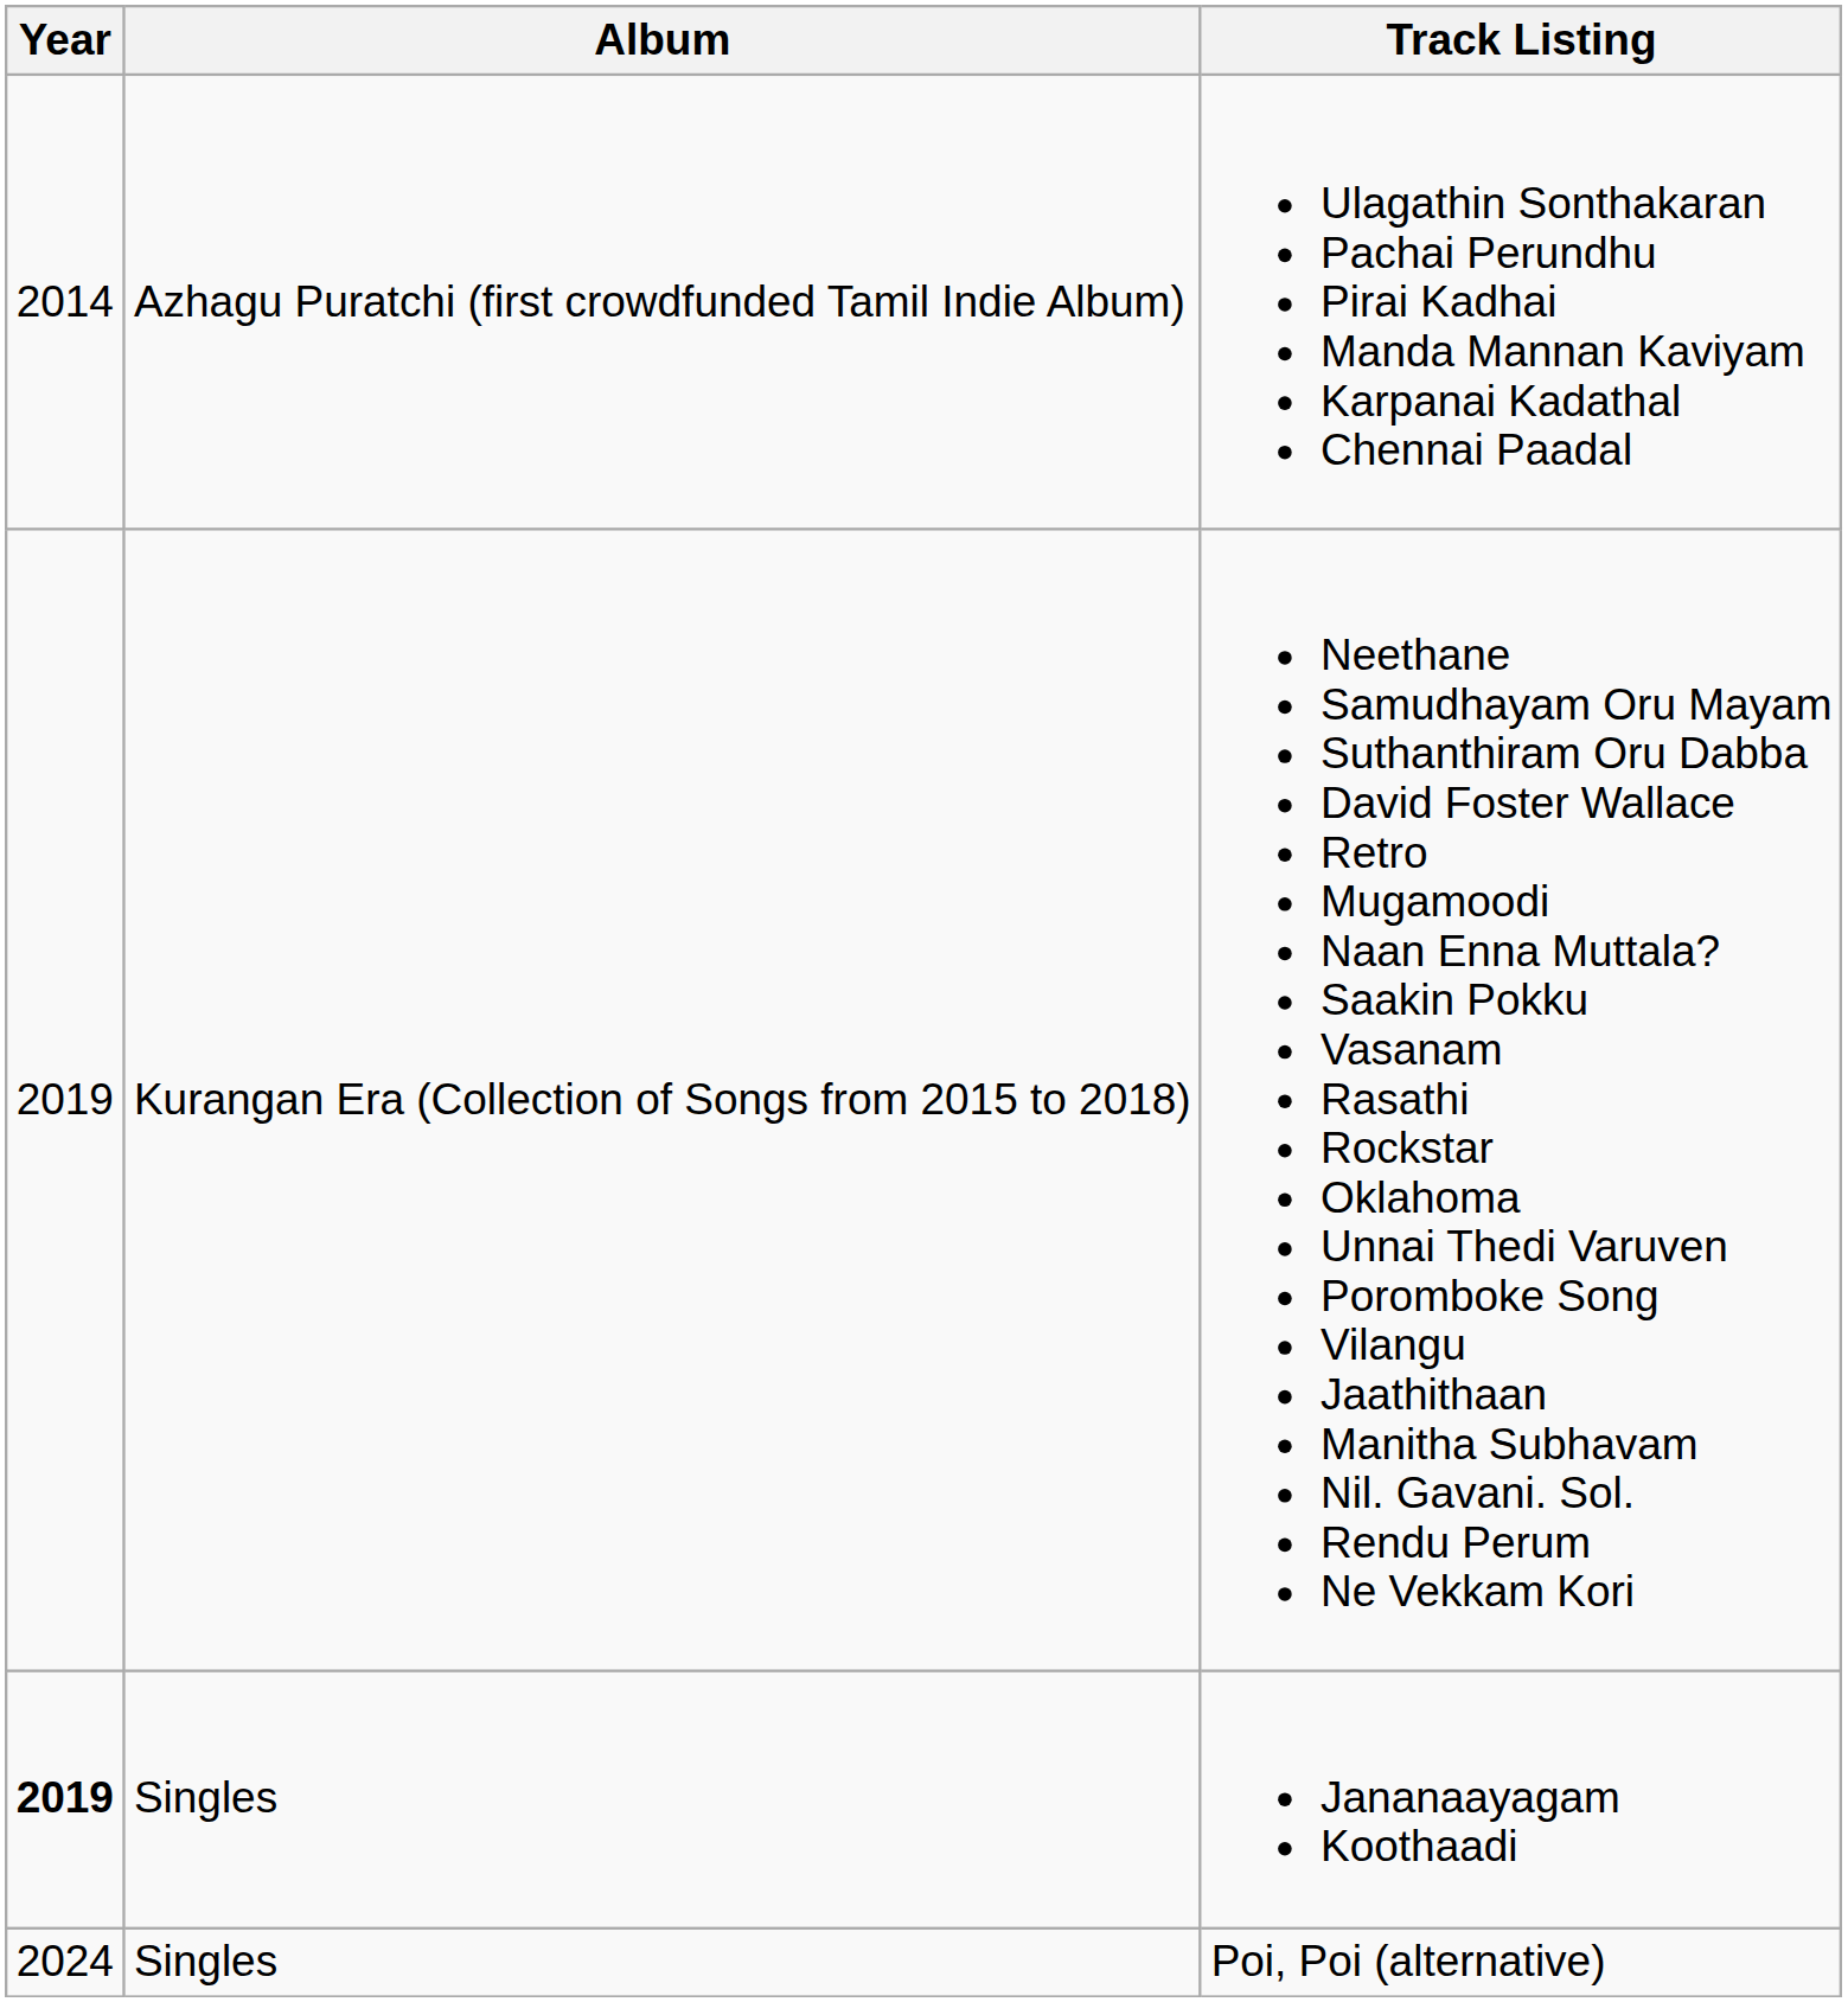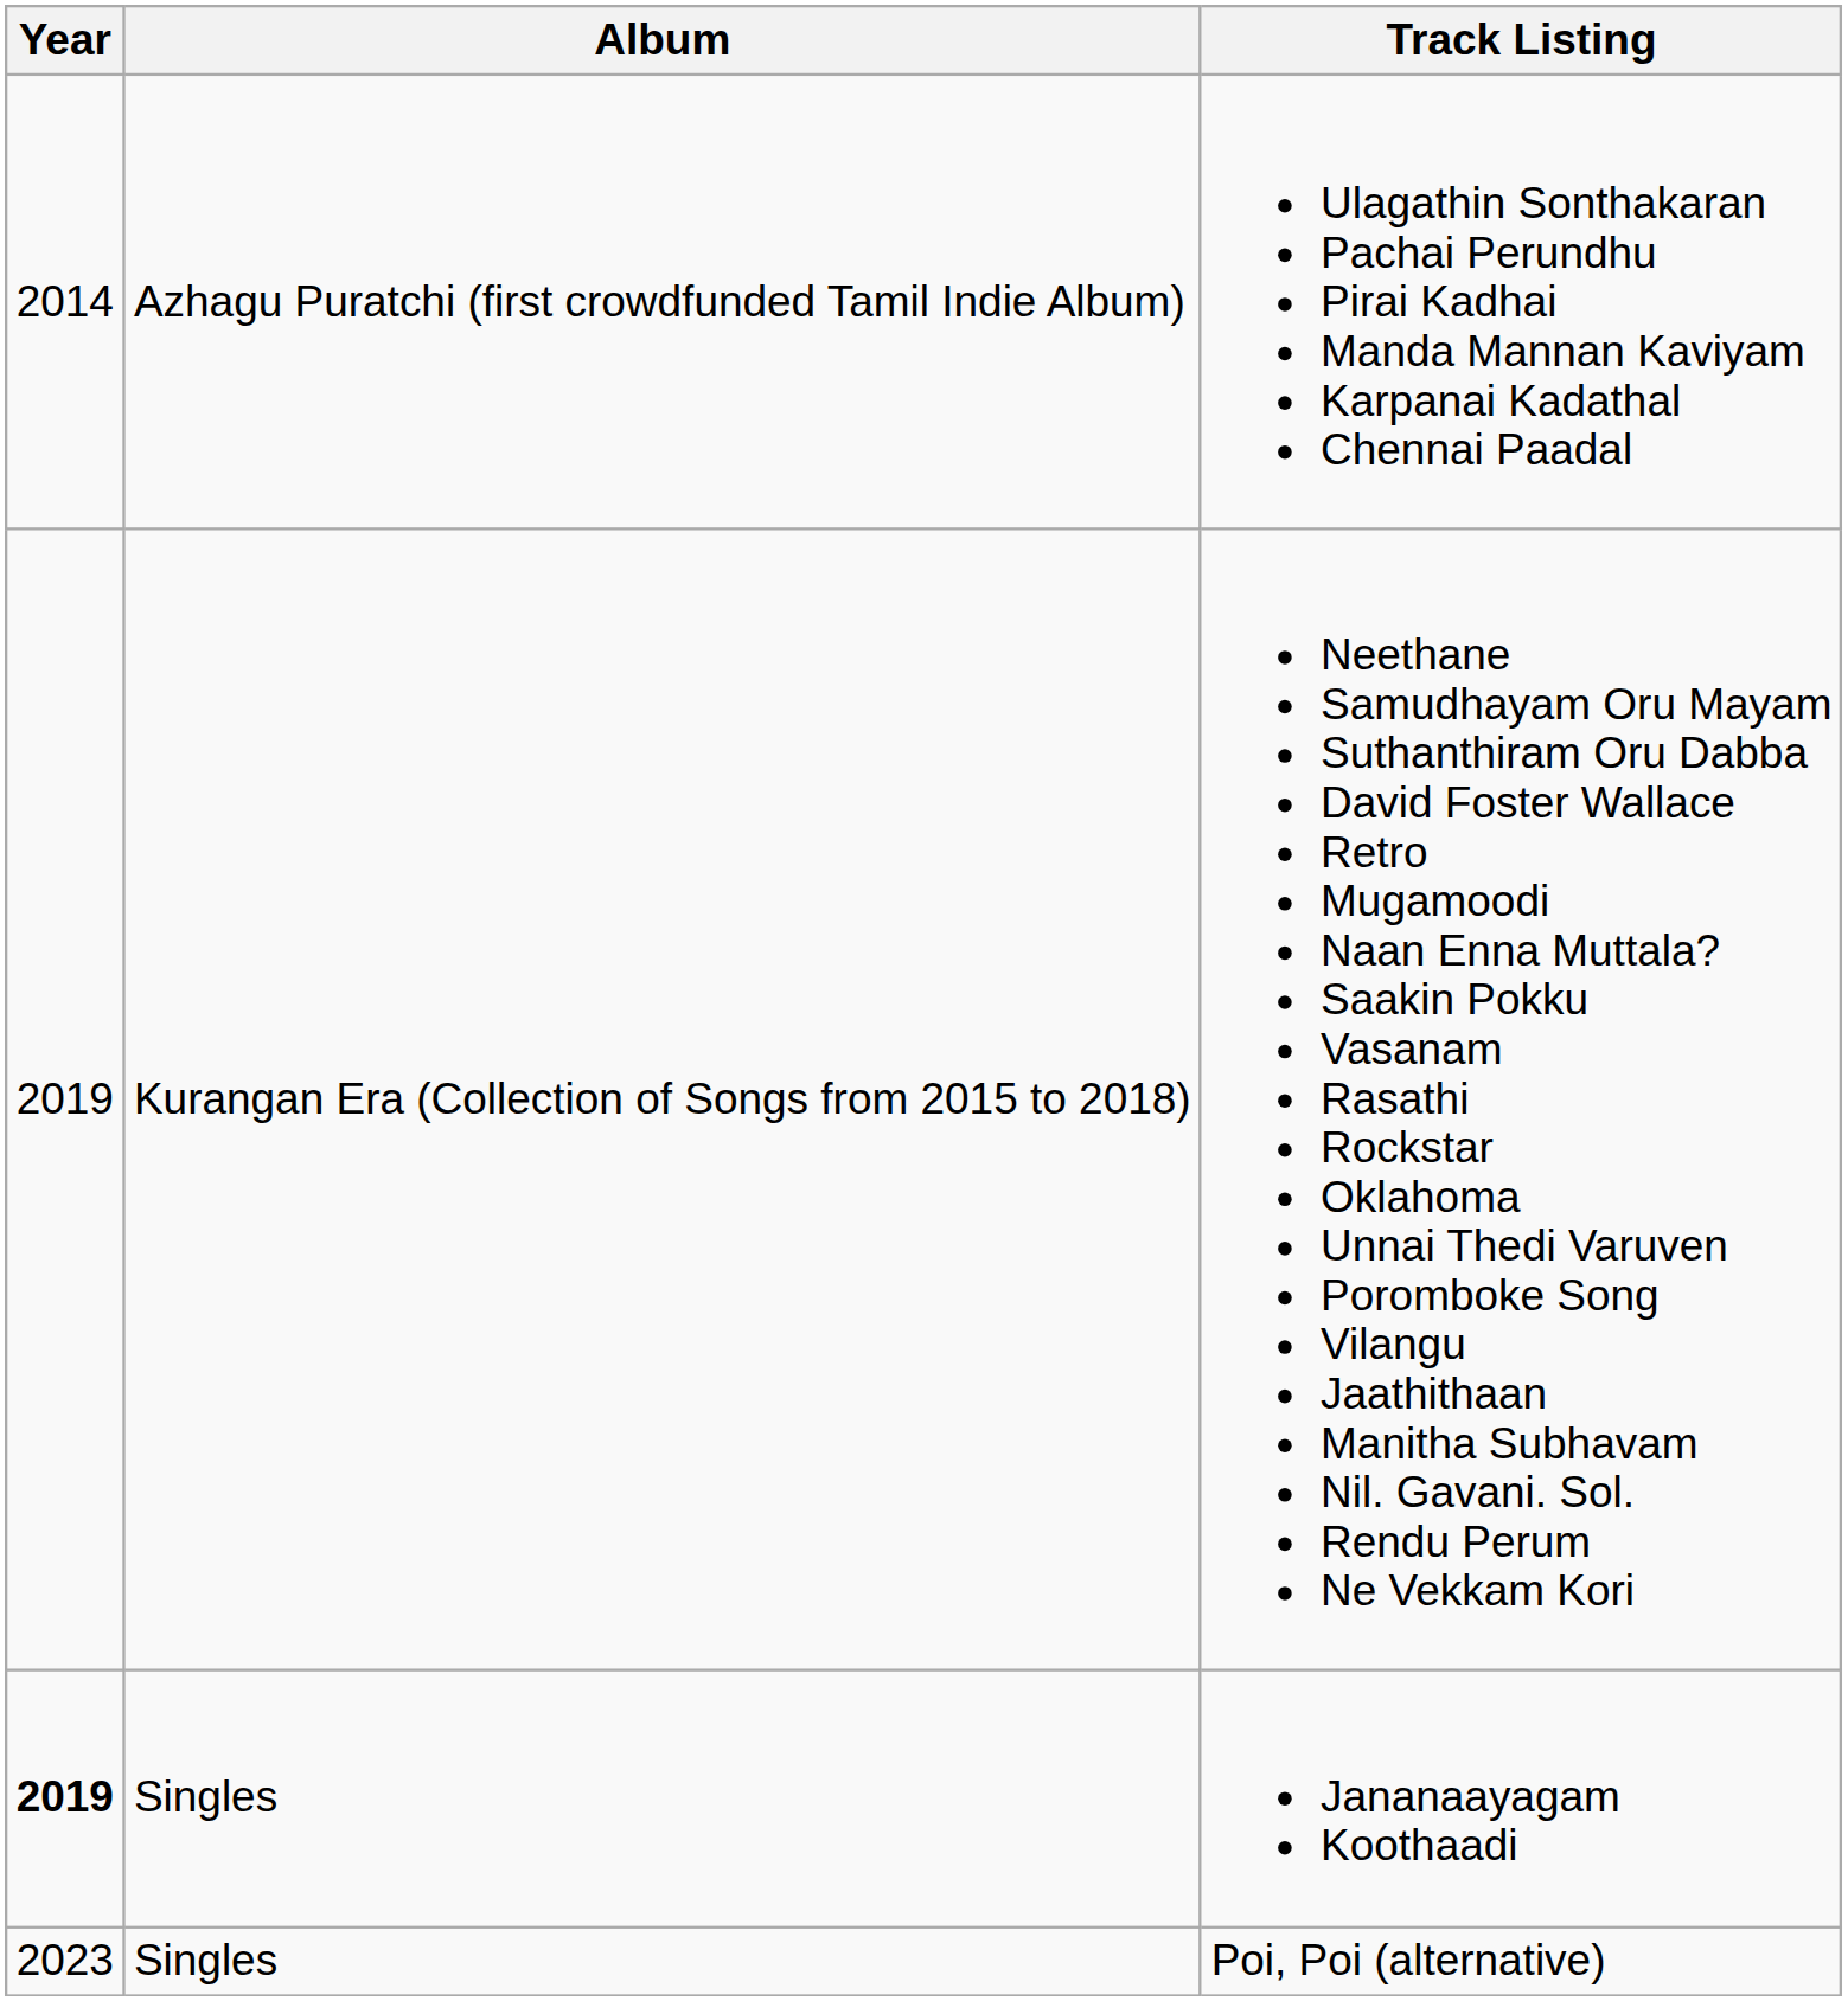 <table class="wikitable sortable">
 <tr>
 <th>Year</th>
 <th>Album</th>
 <th>Track Listing</th>
 </tr>
 <tr>
 <td>2014</td>
 <td>Azhagu Puratchi (first crowdfunded Tamil Indie Album) </td>
 <td><br><ul><li>Ulagathin Sonthakaran</li><li>Pachai Perundhu</li><li>Pirai Kadhai</li><li>Manda Mannan Kaviyam</li><li>Karpanai Kadathal</li><li>Chennai Paadal</li></ul></td>
 </tr>
 <tr>
 <td>2019</td>
 <td>Kurangan Era (Collection of Songs from 2015 to 2018)</td>
 <td><br><ul><li>Neethane</li><li>Samudhayam Oru Mayam</li><li>Suthanthiram Oru Dabba</li><li>David Foster Wallace</li><li>Retro</li><li>Mugamoodi</li><li>Naan Enna Muttala?</li><li>Saakin Pokku</li><li>Vasanam</li><li>Rasathi</li><li>Rockstar</li><li>Oklahoma</li><li>Unnai Thedi Varuven</li><li>Poromboke Song</li><li>Vilangu</li><li>Jaathithaan</li><li>Manitha Subhavam</li><li>Nil. Gavani. Sol.</li><li>Rendu Perum</li><li>Ne Vekkam Kori</li></ul></td>
 </tr>
 <tr>
 <td><strong>2019</strong></td>
 <td>Singles</td>
 <td><br><ul><li>Jananaayagam</li><li>Koothaadi </li></ul></td>
 </tr>
 <tr>
-<td>2024</td>
+<td>2023</td>
 <td>Singles</td>
 <td>Poi, Poi (alternative) </td>
 </tr>
 </table>
